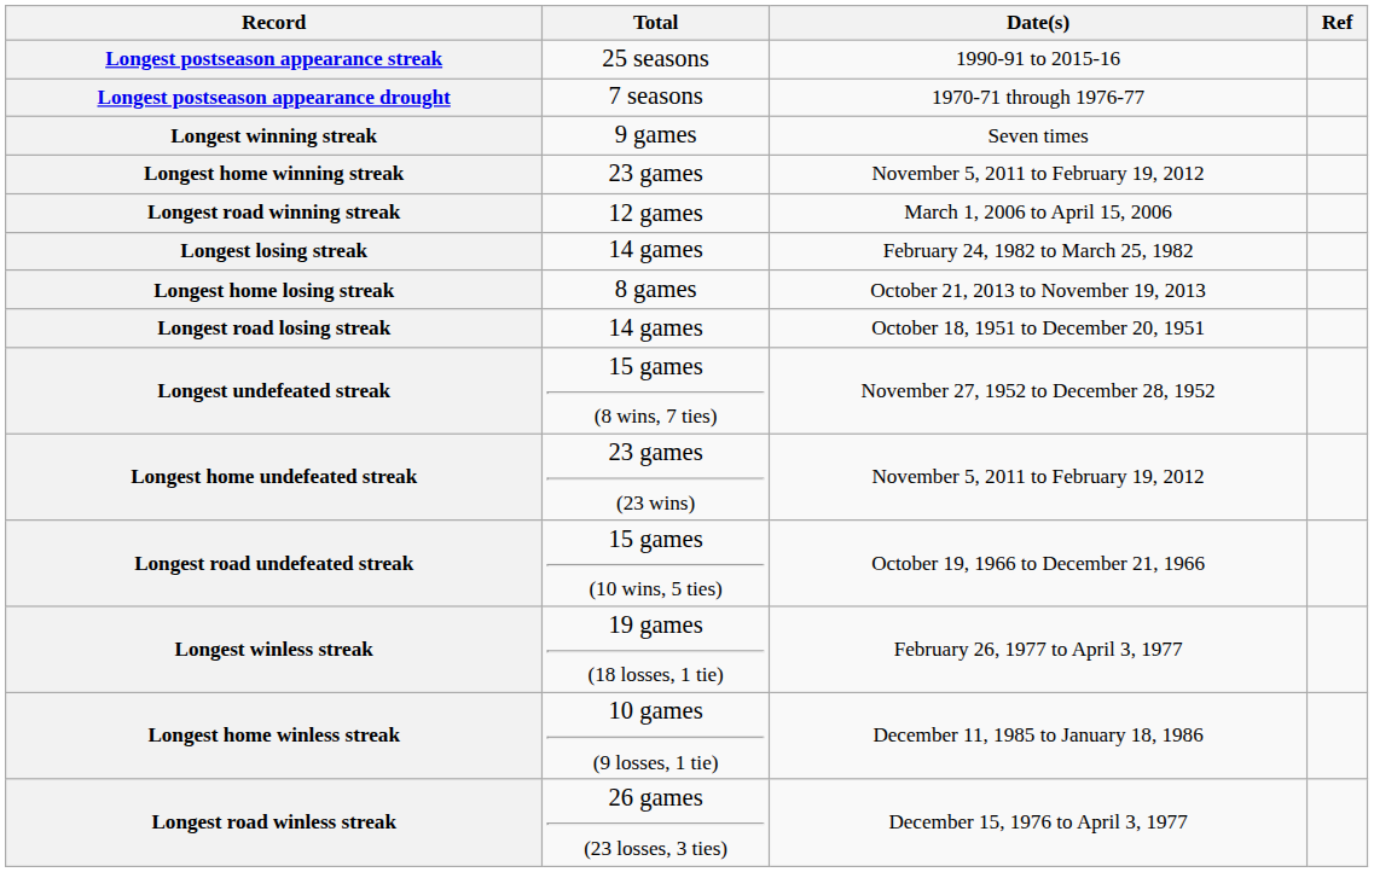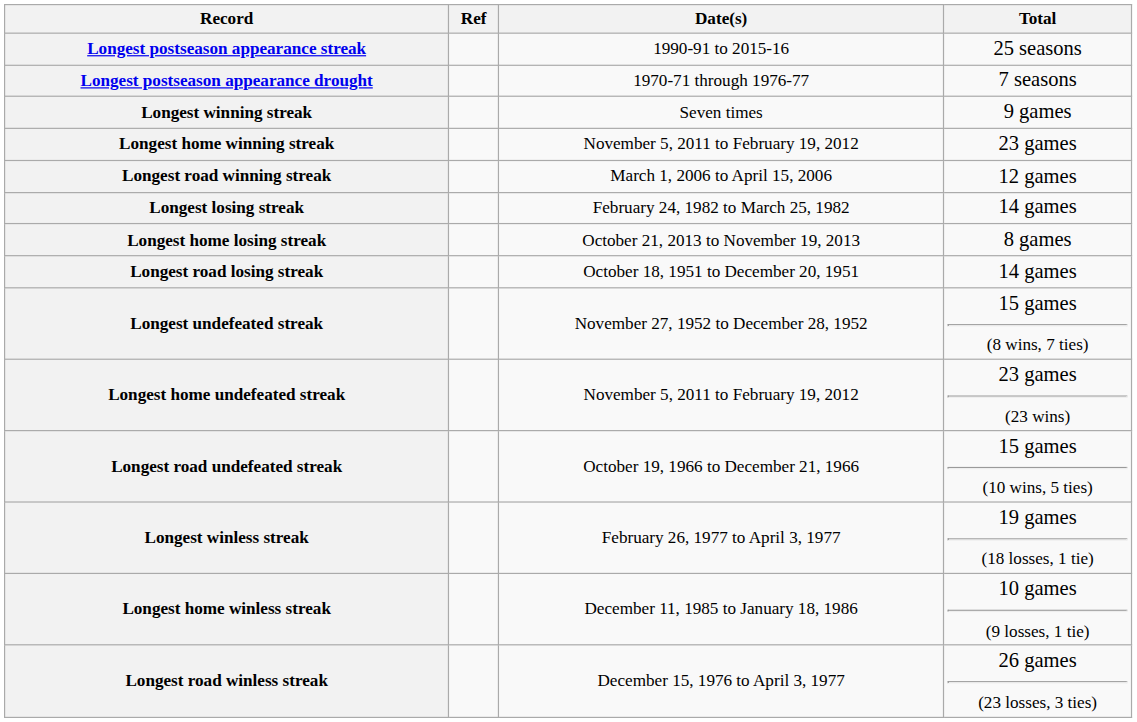 <table class="wikitable" style="font-size: 90%; text-align: center;" width="75%">
 <tr>
 <th scope="col">Record</th>
+<th scope="col">Ref</th>
+<th scope="col">Date(s)</th>
 <th scope="col">Total</th>
-<th scope="col">Date(s)</th>
-<th scope="col">Ref</th>
 </tr>
 <tr>
 <th scope="row"><a href='#'>Longest postseason appearance streak</a></th>
+<td></td>
+<td>1990-91 to 2015-16</td>
 <td valign="top"><big>25 seasons</big></td>
-<td>1990-91 to 2015-16</td>
-<td></td>
 </tr>
 <tr>
 <th scope="row"><a href='#'>Longest postseason appearance drought</a></th>
+<td></td>
+<td>1970-71 through 1976-77</td>
 <td valign="top"><big>7 seasons</big></td>
-<td>1970-71 through 1976-77</td>
-<td></td>
 </tr>
 <tr>
 <th scope="row">Longest winning streak</th>
+<td></td>
+<td>Seven times</td>
 <td valign="top"><big>9 games</big></td>
-<td>Seven times</td>
-<td></td>
 </tr>
 <tr>
 <th scope="row">Longest home winning streak</th>
+<td></td>
+<td>November 5, 2011 to February 19, 2012</td>
 <td valign="top"><big>23 games</big></td>
-<td>November 5, 2011 to February 19, 2012</td>
-<td></td>
 </tr>
 <tr>
 <th scope="row">Longest road winning streak</th>
+<td></td>
+<td>March 1, 2006 to April 15, 2006</td>
 <td valign="top"><big>12 games</big></td>
-<td>March 1, 2006 to April 15, 2006</td>
-<td></td>
 </tr>
 <tr>
 <th scope="row">Longest losing streak</th>
+<td></td>
+<td>February 24, 1982 to March 25, 1982</td>
 <td valign="top"><big>14 games</big></td>
-<td>February 24, 1982 to March 25, 1982</td>
-<td></td>
 </tr>
 <tr>
 <th scope="row">Longest home losing streak</th>
+<td></td>
+<td>October 21, 2013 to November 19, 2013</td>
 <td valign="top"><big>8 games</big></td>
-<td>October 21, 2013 to November 19, 2013</td>
-<td></td>
 </tr>
 <tr>
 <th scope="row">Longest road losing streak</th>
+<td></td>
+<td>October 18, 1951 to December 20, 1951</td>
 <td valign="top"><big>14 games</big></td>
-<td>October 18, 1951 to December 20, 1951</td>
-<td></td>
 </tr>
 <tr>
 <th scope="row">Longest undefeated streak</th>
+<td></td>
+<td>November 27, 1952 to December 28, 1952</td>
 <td valign="top"><big>15 games</big><hr>(8 wins, 7 ties)</td>
-<td>November 27, 1952 to December 28, 1952</td>
-<td></td>
 </tr>
 <tr>
 <th scope="row">Longest home undefeated streak</th>
+<td></td>
+<td>November 5, 2011 to February 19, 2012</td>
 <td valign="top"><big>23 games</big><hr>(23 wins)</td>
-<td>November 5, 2011 to February 19, 2012</td>
-<td></td>
 </tr>
 <tr>
 <th scope="row">Longest road undefeated streak</th>
+<td></td>
+<td>October 19, 1966 to December 21, 1966</td>
 <td valign="top"><big>15 games</big><hr>(10 wins, 5 ties)</td>
-<td>October 19, 1966 to December 21, 1966</td>
-<td></td>
 </tr>
 <tr>
 <th scope="row">Longest winless streak</th>
+<td></td>
+<td>February 26, 1977 to April 3, 1977</td>
 <td valign="top"><big>19 games</big><hr>(18 losses, 1 tie)</td>
-<td>February 26, 1977 to April 3, 1977</td>
-<td></td>
 </tr>
 <tr>
 <th scope="row">Longest home winless streak</th>
+<td></td>
+<td>December 11, 1985 to January 18, 1986</td>
 <td valign="top"><big>10 games</big><hr>(9 losses, 1 tie)</td>
-<td>December 11, 1985 to January 18, 1986</td>
-<td></td>
 </tr>
 <tr>
 <th scope="row">Longest road winless streak</th>
+<td></td>
+<td>December 15, 1976 to April 3, 1977</td>
 <td valign="top"><big>26 games</big><hr>(23 losses, 3 ties)</td>
-<td>December 15, 1976 to April 3, 1977</td>
-<td></td>
 </tr>
 </table>
